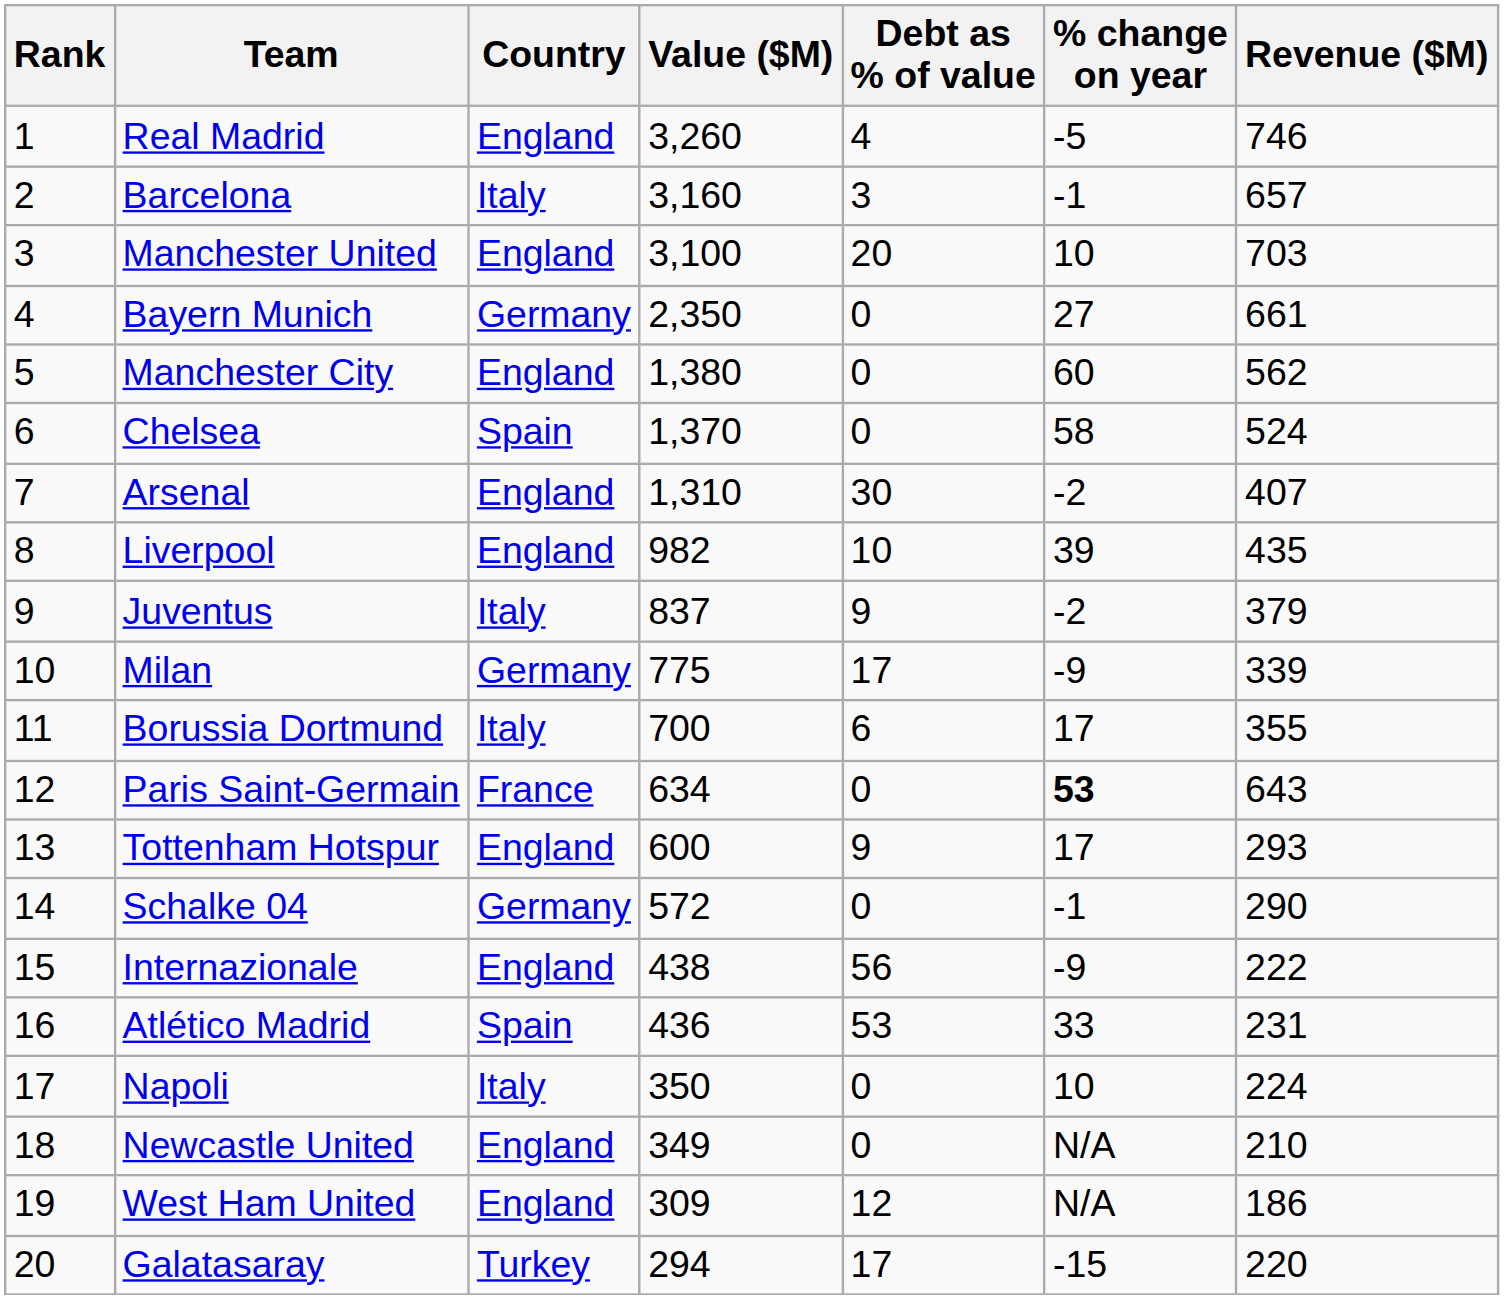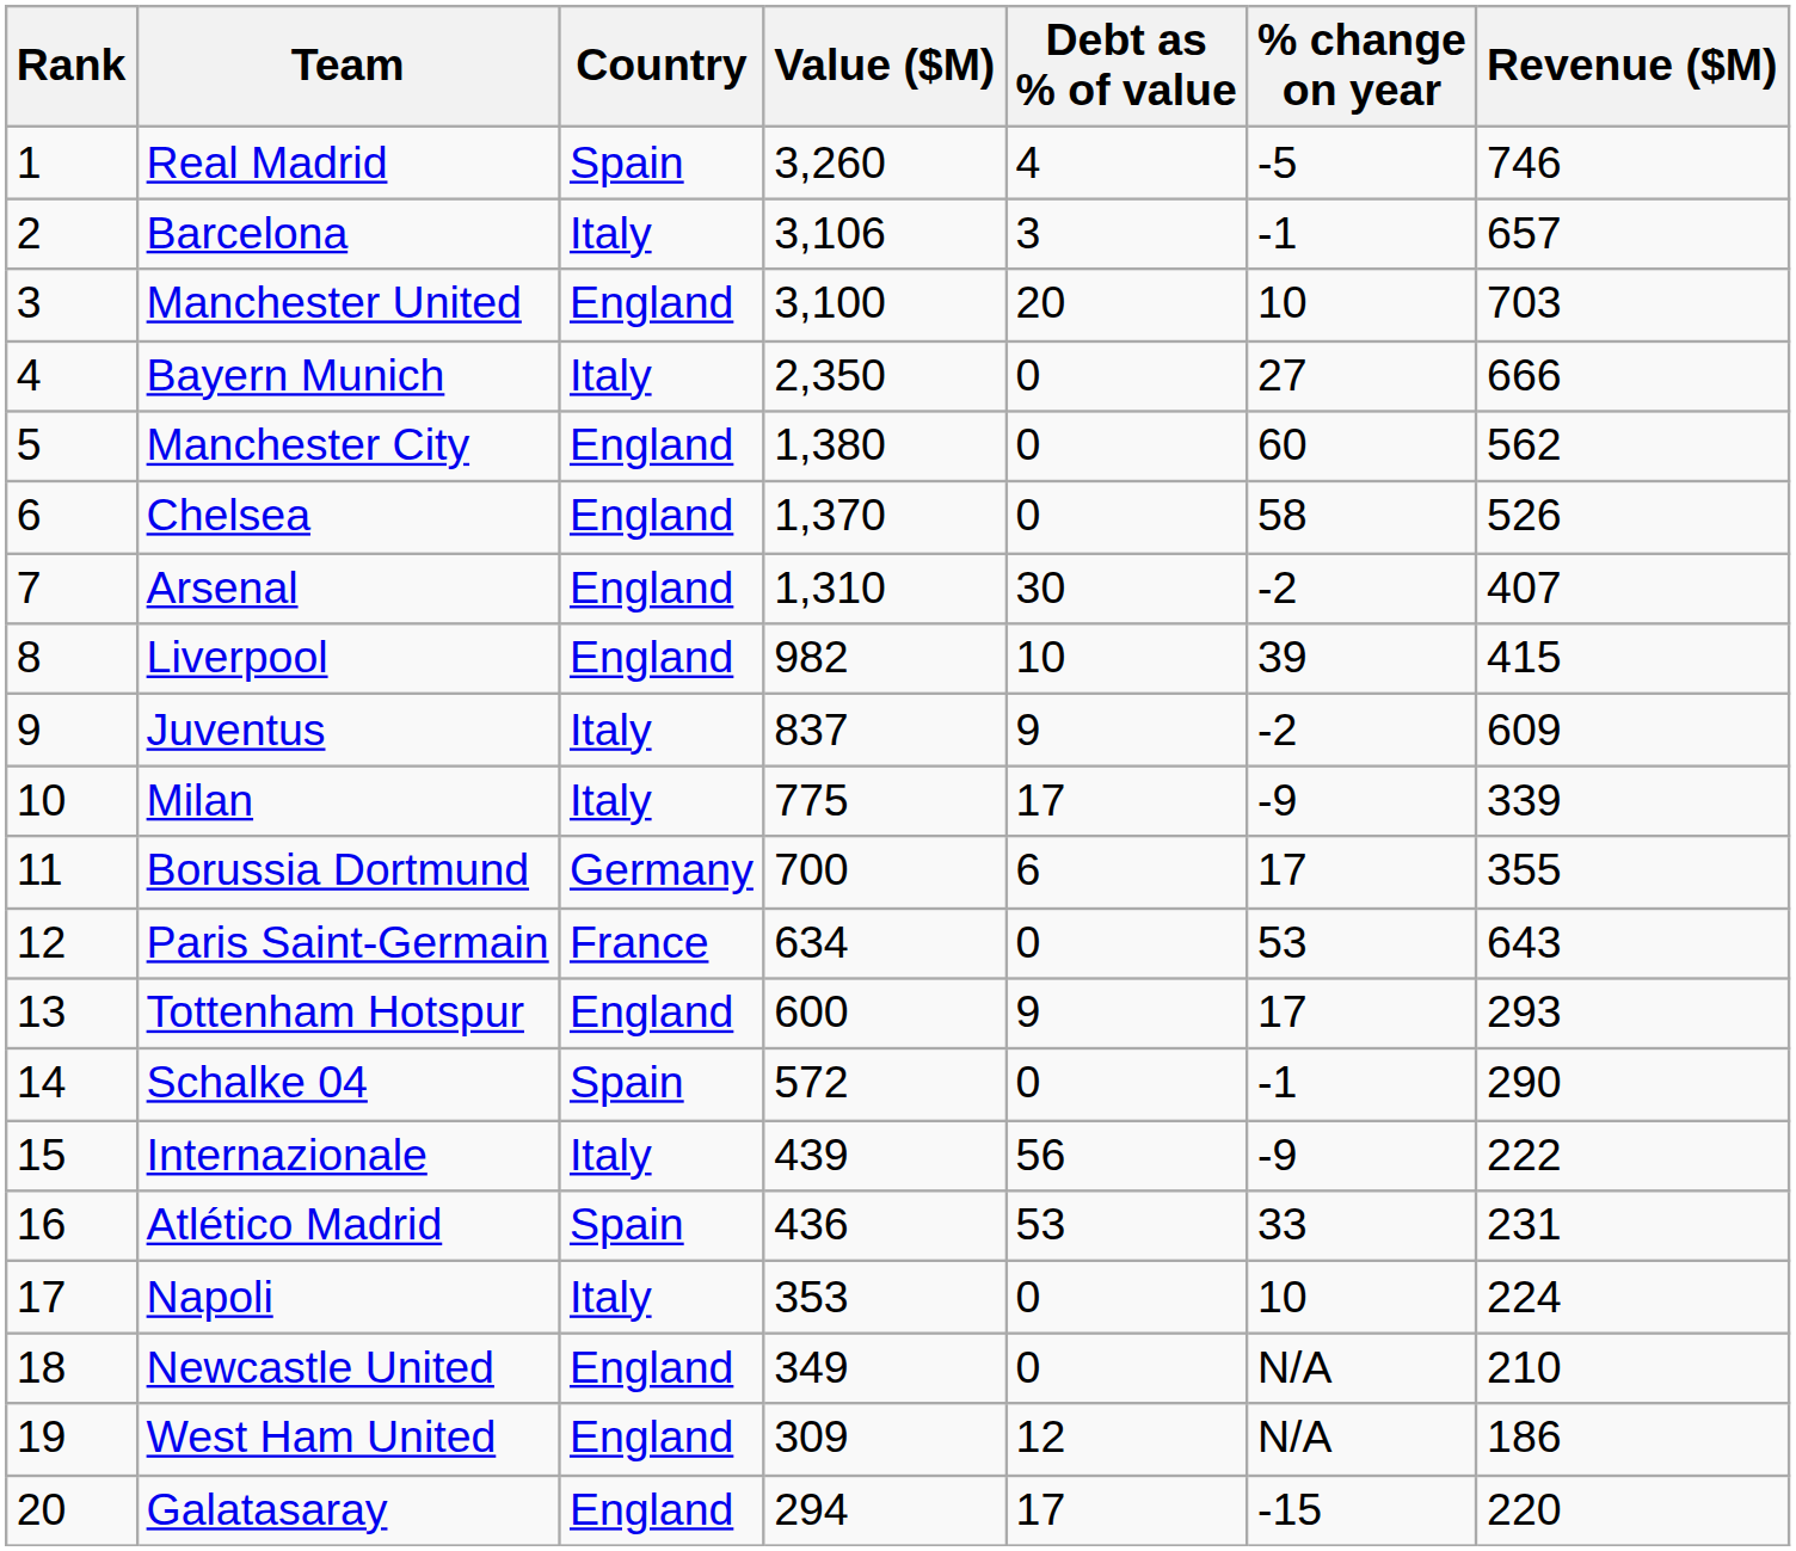 <table class="sortable wikitable">
 <tr>
 <th>Rank</th>
 <th>Team</th>
 <th>Country</th>
 <th>Value ($M)</th>
 <th>Debt as<br>% of value</th>
 <th>% change<br>on year</th>
 <th>Revenue ($M)</th>
 </tr>
 <tr>
 <td>1</td>
 <td><a href='#'>Real Madrid</a></td>
-<td> <a href='#'>England</a></td>
+<td> <a href='#'>Spain</a></td>
 <td>3,260</td>
 <td>4</td>
 <td>-5</td>
 <td>746</td>
 </tr>
 <tr>
 <td>2</td>
 <td><a href='#'>Barcelona</a></td>
 <td> <a href='#'>Italy</a></td>
-<td>3,160</td>
+<td>3,106</td>
 <td>3</td>
 <td>-1</td>
 <td>657</td>
 </tr>
 <tr>
 <td>3</td>
 <td><a href='#'>Manchester United</a></td>
 <td> <a href='#'>England</a></td>
 <td>3,100</td>
 <td>20</td>
 <td>10</td>
 <td>703</td>
 </tr>
 <tr>
 <td>4</td>
 <td><a href='#'>Bayern Munich</a></td>
-<td> <a href='#'>Germany</a></td>
+<td> <a href='#'>Italy</a></td>
 <td>2,350</td>
 <td>0</td>
 <td>27</td>
-<td>661</td>
+<td>666</td>
 </tr>
 <tr>
 <td>5</td>
 <td><a href='#'>Manchester City</a></td>
 <td> <a href='#'>England</a></td>
 <td>1,380</td>
 <td>0</td>
 <td>60</td>
 <td>562</td>
 </tr>
 <tr>
 <td>6</td>
 <td><a href='#'>Chelsea</a></td>
-<td> <a href='#'>Spain</a></td>
+<td> <a href='#'>England</a></td>
 <td>1,370</td>
 <td>0</td>
 <td>58</td>
-<td>524</td>
+<td>526</td>
 </tr>
 <tr>
 <td>7</td>
 <td><a href='#'>Arsenal</a></td>
 <td> <a href='#'>England</a></td>
 <td>1,310</td>
 <td>30</td>
 <td>-2</td>
 <td>407</td>
 </tr>
 <tr>
 <td>8</td>
 <td><a href='#'>Liverpool</a></td>
 <td> <a href='#'>England</a></td>
 <td>982</td>
 <td>10</td>
 <td>39</td>
-<td>435</td>
+<td>415</td>
 </tr>
 <tr>
 <td>9</td>
 <td><a href='#'>Juventus</a></td>
 <td> <a href='#'>Italy</a></td>
 <td>837</td>
 <td>9</td>
 <td>-2</td>
-<td>379</td>
+<td>609</td>
 </tr>
 <tr>
 <td>10</td>
 <td><a href='#'>Milan</a></td>
-<td> <a href='#'>Germany</a></td>
+<td> <a href='#'>Italy</a></td>
 <td>775</td>
 <td>17</td>
 <td>-9</td>
 <td>339</td>
 </tr>
 <tr>
 <td>11</td>
 <td><a href='#'>Borussia Dortmund</a></td>
-<td> <a href='#'>Italy</a></td>
+<td> <a href='#'>Germany</a></td>
 <td>700</td>
 <td>6</td>
 <td>17</td>
 <td>355</td>
 </tr>
 <tr>
 <td>12</td>
 <td><a href='#'>Paris Saint-Germain</a></td>
 <td> <a href='#'>France</a></td>
 <td>634</td>
 <td>0</td>
-<td><strong>53</strong></td>
+<td>53</td>
 <td>643</td>
 </tr>
 <tr>
 <td>13</td>
 <td><a href='#'>Tottenham Hotspur</a></td>
 <td> <a href='#'>England</a></td>
 <td>600</td>
 <td>9</td>
 <td>17</td>
 <td>293</td>
 </tr>
 <tr>
 <td>14</td>
 <td><a href='#'>Schalke 04</a></td>
-<td> <a href='#'>Germany</a></td>
+<td> <a href='#'>Spain</a></td>
 <td>572</td>
 <td>0</td>
 <td>-1</td>
 <td>290</td>
 </tr>
 <tr>
 <td>15</td>
 <td><a href='#'>Internazionale</a></td>
-<td> <a href='#'>England</a></td>
-<td>438</td>
+<td> <a href='#'>Italy</a></td>
+<td>439</td>
 <td>56</td>
 <td>-9</td>
 <td>222</td>
 </tr>
 <tr>
 <td>16</td>
 <td><a href='#'>Atlético Madrid</a></td>
 <td> <a href='#'>Spain</a></td>
 <td>436</td>
 <td>53</td>
 <td>33</td>
 <td>231</td>
 </tr>
 <tr>
 <td>17</td>
 <td><a href='#'>Napoli</a></td>
 <td> <a href='#'>Italy</a></td>
-<td>350</td>
+<td>353</td>
 <td>0</td>
 <td>10</td>
 <td>224</td>
 </tr>
 <tr>
 <td>18</td>
 <td><a href='#'>Newcastle United</a></td>
 <td> <a href='#'>England</a></td>
 <td>349</td>
 <td>0</td>
 <td>N/A</td>
 <td>210</td>
 </tr>
 <tr>
 <td>19</td>
 <td><a href='#'>West Ham United</a></td>
 <td> <a href='#'>England</a></td>
 <td>309</td>
 <td>12</td>
 <td>N/A</td>
 <td>186</td>
 </tr>
 <tr>
 <td>20</td>
 <td><a href='#'>Galatasaray</a></td>
-<td> <a href='#'>Turkey</a></td>
+<td> <a href='#'>England</a></td>
 <td>294</td>
 <td>17</td>
 <td>-15</td>
 <td>220</td>
 </tr>
 </table>
